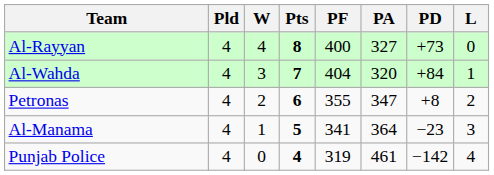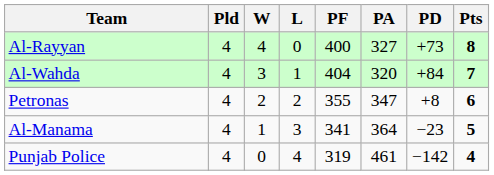 <table class="wikitable" style="text-align:center;">
 <tr>
 <th width=180>Team</th>
 <th width=25>Pld</th>
 <th width=25>W</th>
-<th width=25>Pts</th>
+<th width=25>L</th>
 <th width=35>PF</th>
 <th width=35>PA</th>
 <th width=35>PD</th>
-<th width=25>L</th>
+<th width=25>Pts</th>
 </tr>
 <tr bgcolor="#ccffcc">
 <td align="left"> <a href='#'>Al-Rayyan</a></td>
 <td>4</td>
 <td>4</td>
-<td><strong>8</strong></td>
+<td>0</td>
 <td>400</td>
 <td>327</td>
 <td>+73</td>
-<td>0</td>
+<td><strong>8</strong></td>
 </tr>
 <tr bgcolor="#ccffcc">
 <td align="left"> <a href='#'>Al-Wahda</a></td>
 <td>4</td>
 <td>3</td>
-<td><strong>7</strong></td>
+<td>1</td>
 <td>404</td>
 <td>320</td>
 <td>+84</td>
-<td>1</td>
+<td><strong>7</strong></td>
 </tr>
 <tr>
 <td align="left"> <a href='#'>Petronas</a></td>
 <td>4</td>
 <td>2</td>
-<td><strong>6</strong></td>
+<td>2</td>
 <td>355</td>
 <td>347</td>
 <td>+8</td>
-<td>2</td>
+<td><strong>6</strong></td>
 </tr>
 <tr>
 <td align="left"> <a href='#'>Al-Manama</a></td>
 <td>4</td>
 <td>1</td>
-<td><strong>5</strong></td>
+<td>3</td>
 <td>341</td>
 <td>364</td>
 <td>−23</td>
-<td>3</td>
+<td><strong>5</strong></td>
 </tr>
 <tr>
 <td align="left"> <a href='#'>Punjab Police</a></td>
 <td>4</td>
 <td>0</td>
-<td><strong>4</strong></td>
+<td>4</td>
 <td>319</td>
 <td>461</td>
 <td>−142</td>
-<td>4</td>
+<td><strong>4</strong></td>
 </tr>
 </table>
